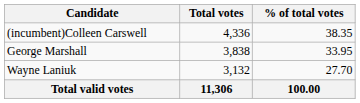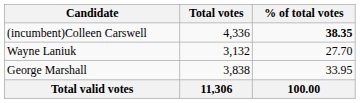 <table class="wikitable" width="475">
 <tr>
 <th align="left">Candidate</th>
 <th align="right">Total votes</th>
 <th align="right">% of total votes</th>
 </tr>
 <tr>
 <td align="left">(incumbent)Colleen Carswell</td>
 <td align="right">4,336</td>
-<td align="right">38.35</td>
+<td align="right"><strong>38.35</strong></td>
+</tr>
+<tr>
+<td align="left">Wayne Laniuk</td>
+<td align="right">3,132</td>
+<td align="right">27.70</td>
 </tr>
 <tr>
 <td align="left">George Marshall</td>
 <td align="right">3,838</td>
 <td align="right">33.95</td>
-</tr>
-<tr>
-<td align="left">Wayne Laniuk</td>
-<td align="right">3,132</td>
-<td align="right">27.70</td>
 </tr>
 <tr bgcolor="#EEEEEE">
 <th align="left">Total valid votes</th>
 <th align="right">11,306</th>
 <th align="right">100.00</th>
 </tr>
 </table>
